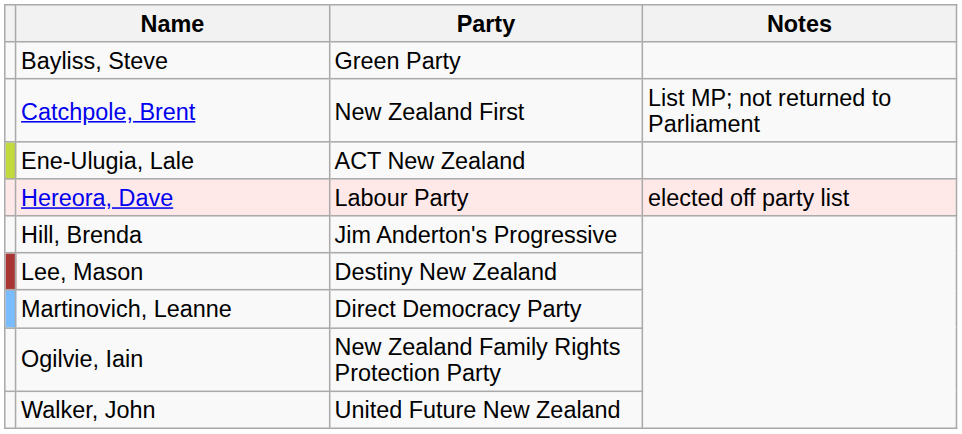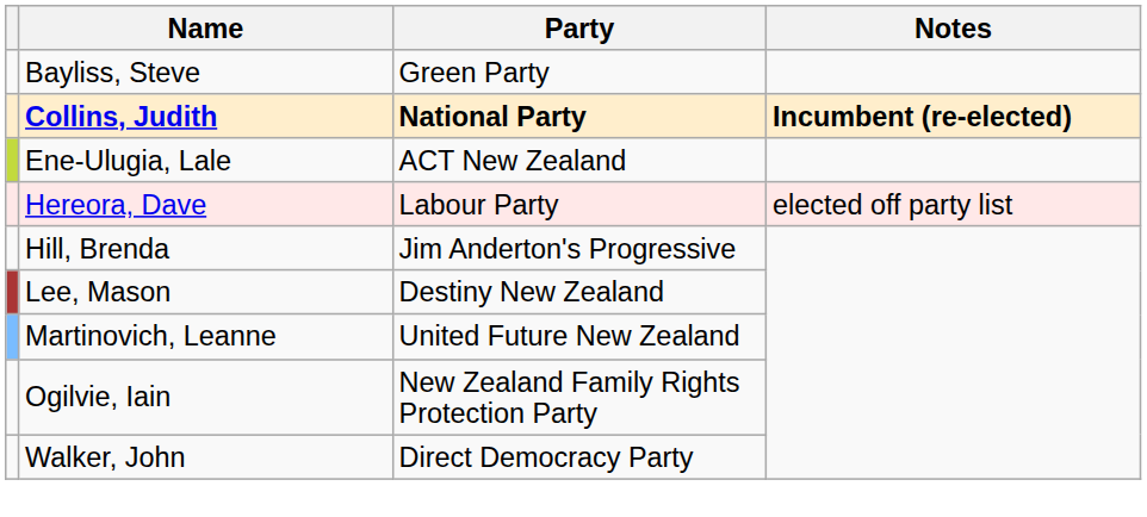 <table class="wikitable" width="70%" style="font-size:95%;">
 <tr>
 <th width=1%></th>
 <th width=33%>Name</th>
 <th width=33%>Party</th>
 <th width=33%>Notes</th>
 </tr>
 <tr -->
 <td bgcolor=></td>
 <td>Bayliss, Steve</td>
 <td>Green Party</td>
 </tr>
-<tr -->
+<tr ---- bgcolor=#FFEECC>
 <td bgcolor=></td>
-<td><a href='#'>Catchpole, Brent</a></td>
-<td>New Zealand First</td>
-<td>List MP; not returned to Parliament</td>
+<td><strong><a href='#'>Collins, Judith</a></strong></td>
+<td><strong>National Party</strong></td>
+<td><strong>Incumbent (re-elected)</strong></td>
 </tr>
 <tr -->
 <td bgcolor=#c2da3d></td>
 <td>Ene-Ulugia, Lale</td>
 <td>ACT New Zealand</td>
 <td></td>
 </tr>
 <tr ---- bgcolor=#FFE8E8>
 <td bgcolor=></td>
 <td><a href='#'>Hereora, Dave</a></td>
 <td>Labour Party</td>
 <td>elected off party list</td>
 </tr>
 <tr -->
 <td bgcolor=></td>
 <td>Hill, Brenda</td>
 <td>Jim Anderton's Progressive</td>
 </tr>
 <tr -->
 <td bgcolor=#aa3535></td>
 <td>Lee, Mason</td>
 <td>Destiny New Zealand</td>
 </tr>
 <tr -->
 <td bgcolor=#79bcff></td>
 <td>Martinovich, Leanne</td>
-<td>Direct Democracy Party</td>
+<td>United Future New Zealand</td>
 </tr>
 <tr -->
 <td bgcolor=></td>
 <td>Ogilvie, Iain</td>
 <td>New Zealand Family Rights Protection Party</td>
 </tr>
 <tr -->
 <td bgcolor=></td>
 <td>Walker, John</td>
-<td>United Future New Zealand</td>
+<td>Direct Democracy Party</td>
 </tr>
 </table>
